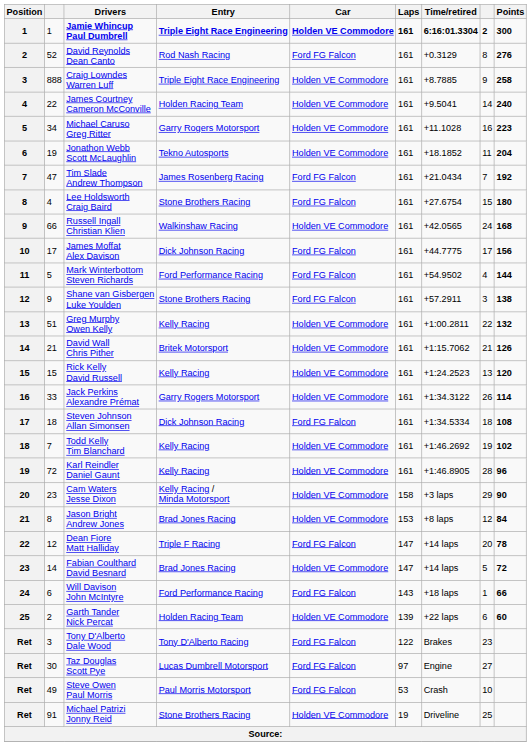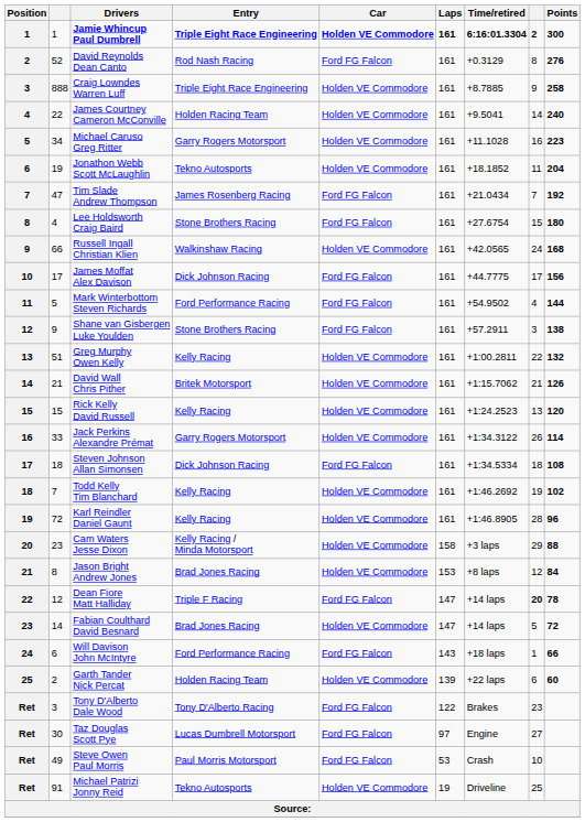 <table class="wikitable" style="font-size: 85%;">
 <tr>
 <th>Position</th>
 <th></th>
 <th>Drivers</th>
 <th>Entry</th>
 <th>Car</th>
 <th>Laps</th>
 <th>Time/retired</th>
 <th></th>
 <th>Points</th>
 </tr>
 <tr>
 <th>1</th>
 <td>1</td>
 <td> <strong><a href='#'>Jamie Whincup</a></strong><br> <strong><a href='#'>Paul Dumbrell</a></strong></td>
 <td><strong><a href='#'>Triple Eight Race Engineering</a></strong></td>
 <td><strong><a href='#'>Holden VE Commodore</a></strong></td>
 <td><strong>161</strong></td>
 <td><strong>6:16:01.3304</strong></td>
 <td><strong>2</strong></td>
 <td><strong>300</strong></td>
 </tr>
 <tr>
 <th>2</th>
 <td>52</td>
 <td> <a href='#'>David Reynolds</a><br> <a href='#'>Dean Canto</a></td>
 <td><a href='#'>Rod Nash Racing</a></td>
 <td><a href='#'>Ford FG Falcon</a></td>
 <td>161</td>
 <td>+0.3129</td>
 <td>8</td>
 <td><strong>276</strong></td>
 </tr>
 <tr>
 <th>3</th>
 <td>888</td>
 <td> <a href='#'>Craig Lowndes</a><br> <a href='#'>Warren Luff</a></td>
 <td><a href='#'>Triple Eight Race Engineering</a></td>
 <td><a href='#'>Holden VE Commodore</a></td>
 <td>161</td>
 <td>+8.7885</td>
 <td>9</td>
 <td><strong>258</strong></td>
 </tr>
 <tr>
 <th>4</th>
 <td>22</td>
 <td> <a href='#'>James Courtney</a><br> <a href='#'>Cameron McConville</a></td>
 <td><a href='#'>Holden Racing Team</a></td>
 <td><a href='#'>Holden VE Commodore</a></td>
 <td>161</td>
 <td>+9.5041</td>
 <td>14</td>
 <td><strong>240</strong></td>
 </tr>
 <tr>
 <th>5</th>
 <td>34</td>
 <td> <a href='#'>Michael Caruso</a><br> <a href='#'>Greg Ritter</a></td>
 <td><a href='#'>Garry Rogers Motorsport</a></td>
 <td><a href='#'>Holden VE Commodore</a></td>
 <td>161</td>
 <td>+11.1028</td>
 <td>16</td>
 <td><strong>223</strong></td>
 </tr>
 <tr>
 <th>6</th>
 <td>19</td>
 <td> <a href='#'>Jonathon Webb</a><br> <a href='#'>Scott McLaughlin</a></td>
 <td><a href='#'>Tekno Autosports</a></td>
 <td><a href='#'>Holden VE Commodore</a></td>
 <td>161</td>
 <td>+18.1852</td>
 <td>11</td>
 <td><strong>204</strong></td>
 </tr>
 <tr>
 <th>7</th>
 <td>47</td>
 <td> <a href='#'>Tim Slade</a><br> <a href='#'>Andrew Thompson</a></td>
 <td><a href='#'>James Rosenberg Racing</a></td>
 <td><a href='#'>Ford FG Falcon</a></td>
 <td>161</td>
 <td>+21.0434</td>
 <td>7</td>
 <td><strong>192</strong></td>
 </tr>
 <tr>
 <th>8</th>
 <td>4</td>
 <td> <a href='#'>Lee Holdsworth</a><br> <a href='#'>Craig Baird</a></td>
 <td><a href='#'>Stone Brothers Racing</a></td>
 <td><a href='#'>Ford FG Falcon</a></td>
 <td>161</td>
 <td>+27.6754</td>
 <td>15</td>
 <td><strong>180</strong></td>
 </tr>
 <tr>
 <th>9</th>
 <td>66</td>
 <td> <a href='#'>Russell Ingall</a><br> <a href='#'>Christian Klien</a></td>
 <td><a href='#'>Walkinshaw Racing</a></td>
 <td><a href='#'>Holden VE Commodore</a></td>
 <td>161</td>
 <td>+42.0565</td>
 <td>24</td>
 <td><strong>168</strong></td>
 </tr>
 <tr>
 <th>10</th>
 <td>17</td>
 <td> <a href='#'>James Moffat</a><br> <a href='#'>Alex Davison</a></td>
 <td><a href='#'>Dick Johnson Racing</a></td>
 <td><a href='#'>Ford FG Falcon</a></td>
 <td>161</td>
 <td>+44.7775</td>
 <td>17</td>
 <td><strong>156</strong></td>
 </tr>
 <tr>
 <th>11</th>
 <td>5</td>
 <td> <a href='#'>Mark Winterbottom</a><br> <a href='#'>Steven Richards</a></td>
 <td><a href='#'>Ford Performance Racing</a></td>
 <td><a href='#'>Ford FG Falcon</a></td>
 <td>161</td>
 <td>+54.9502</td>
 <td>4</td>
 <td><strong>144</strong></td>
 </tr>
 <tr>
 <th>12</th>
 <td>9</td>
 <td> <a href='#'>Shane van Gisbergen</a><br> <a href='#'>Luke Youlden</a></td>
 <td><a href='#'>Stone Brothers Racing</a></td>
 <td><a href='#'>Ford FG Falcon</a></td>
 <td>161</td>
 <td>+57.2911</td>
 <td>3</td>
 <td><strong>138</strong></td>
 </tr>
 <tr>
 <th>13</th>
 <td>51</td>
 <td> <a href='#'>Greg Murphy</a><br> <a href='#'>Owen Kelly</a></td>
 <td><a href='#'>Kelly Racing</a></td>
 <td><a href='#'>Holden VE Commodore</a></td>
 <td>161</td>
 <td>+1:00.2811</td>
 <td>22</td>
 <td><strong>132</strong></td>
 </tr>
 <tr>
 <th>14</th>
 <td>21</td>
 <td> <a href='#'>David Wall</a><br> <a href='#'>Chris Pither</a></td>
 <td><a href='#'>Britek Motorsport</a></td>
 <td><a href='#'>Holden VE Commodore</a></td>
 <td>161</td>
 <td>+1:15.7062</td>
 <td>21</td>
 <td><strong>126</strong></td>
 </tr>
 <tr>
 <th>15</th>
 <td>15</td>
 <td> <a href='#'>Rick Kelly</a><br> <a href='#'>David Russell</a></td>
 <td><a href='#'>Kelly Racing</a></td>
 <td><a href='#'>Holden VE Commodore</a></td>
 <td>161</td>
 <td>+1:24.2523</td>
 <td>13</td>
 <td><strong>120</strong></td>
 </tr>
 <tr>
 <th>16</th>
 <td>33</td>
 <td> <a href='#'>Jack Perkins</a><br> <a href='#'>Alexandre Prémat</a></td>
 <td><a href='#'>Garry Rogers Motorsport</a></td>
 <td><a href='#'>Holden VE Commodore</a></td>
 <td>161</td>
 <td>+1:34.3122</td>
 <td>26</td>
 <td><strong>114</strong></td>
 </tr>
 <tr>
 <th>17</th>
 <td>18</td>
 <td> <a href='#'>Steven Johnson</a><br> <a href='#'>Allan Simonsen</a></td>
 <td><a href='#'>Dick Johnson Racing</a></td>
 <td><a href='#'>Ford FG Falcon</a></td>
 <td>161</td>
 <td>+1:34.5334</td>
 <td>18</td>
 <td><strong>108</strong></td>
 </tr>
 <tr>
 <th>18</th>
 <td>7</td>
 <td> <a href='#'>Todd Kelly</a><br> <a href='#'>Tim Blanchard</a></td>
 <td><a href='#'>Kelly Racing</a></td>
 <td><a href='#'>Holden VE Commodore</a></td>
 <td>161</td>
 <td>+1:46.2692</td>
 <td>19</td>
 <td><strong>102</strong></td>
 </tr>
 <tr>
 <th>19</th>
 <td>72</td>
 <td> <a href='#'>Karl Reindler</a><br> <a href='#'>Daniel Gaunt</a></td>
 <td><a href='#'>Kelly Racing</a></td>
 <td><a href='#'>Holden VE Commodore</a></td>
 <td>161</td>
 <td>+1:46.8905</td>
 <td>28</td>
 <td><strong>96</strong></td>
 </tr>
 <tr>
 <th>20</th>
 <td>23</td>
 <td> <a href='#'>Cam Waters</a><br> <a href='#'>Jesse Dixon</a></td>
 <td><a href='#'>Kelly Racing</a> /<br><a href='#'>Minda Motorsport</a></td>
 <td><a href='#'>Holden VE Commodore</a></td>
 <td>158</td>
 <td>+3 laps</td>
 <td>29</td>
-<td><strong>90</strong></td>
+<td><strong>88</strong></td>
 </tr>
 <tr>
 <th>21</th>
 <td>8</td>
 <td> <a href='#'>Jason Bright</a><br> <a href='#'>Andrew Jones</a></td>
 <td><a href='#'>Brad Jones Racing</a></td>
 <td><a href='#'>Holden VE Commodore</a></td>
 <td>153</td>
 <td>+8 laps</td>
 <td>12</td>
 <td><strong>84</strong></td>
 </tr>
 <tr>
 <th>22</th>
 <td>12</td>
 <td> <a href='#'>Dean Fiore</a><br> <a href='#'>Matt Halliday</a></td>
 <td><a href='#'>Triple F Racing</a></td>
 <td><a href='#'>Ford FG Falcon</a></td>
 <td>147</td>
 <td>+14 laps</td>
-<td>20</td>
+<td><strong>20</strong></td>
 <td><strong>78</strong></td>
 </tr>
 <tr>
 <th>23</th>
 <td>14</td>
 <td> <a href='#'>Fabian Coulthard</a><br> <a href='#'>David Besnard</a></td>
 <td><a href='#'>Brad Jones Racing</a></td>
 <td><a href='#'>Holden VE Commodore</a></td>
 <td>147</td>
 <td>+14 laps</td>
 <td>5</td>
 <td><strong>72</strong></td>
 </tr>
 <tr>
 <th>24</th>
 <td>6</td>
 <td> <a href='#'>Will Davison</a><br> <a href='#'>John McIntyre</a></td>
 <td><a href='#'>Ford Performance Racing</a></td>
 <td><a href='#'>Ford FG Falcon</a></td>
 <td>143</td>
 <td>+18 laps</td>
 <td>1</td>
 <td><strong>66</strong></td>
 </tr>
 <tr>
 <th>25</th>
 <td>2</td>
 <td> <a href='#'>Garth Tander</a><br> <a href='#'>Nick Percat</a></td>
 <td><a href='#'>Holden Racing Team</a></td>
 <td><a href='#'>Holden VE Commodore</a></td>
 <td>139</td>
 <td>+22 laps</td>
 <td>6</td>
 <td><strong>60</strong></td>
 </tr>
 <tr>
 <th>Ret</th>
 <td>3</td>
 <td> <a href='#'>Tony D'Alberto</a><br> <a href='#'>Dale Wood</a></td>
 <td><a href='#'>Tony D'Alberto Racing</a></td>
 <td><a href='#'>Ford FG Falcon</a></td>
 <td>122</td>
 <td>Brakes</td>
 <td>23</td>
 <td></td>
 </tr>
 <tr>
 <th>Ret</th>
 <td>30</td>
 <td> <a href='#'>Taz Douglas</a><br> <a href='#'>Scott Pye</a></td>
 <td><a href='#'>Lucas Dumbrell Motorsport</a></td>
 <td><a href='#'>Ford FG Falcon</a></td>
 <td>97</td>
 <td>Engine</td>
 <td>27</td>
 <td></td>
 </tr>
 <tr>
 <th>Ret</th>
 <td>49</td>
 <td> <a href='#'>Steve Owen</a><br> <a href='#'>Paul Morris</a></td>
 <td><a href='#'>Paul Morris Motorsport</a></td>
 <td><a href='#'>Ford FG Falcon</a></td>
 <td>53</td>
 <td>Crash</td>
 <td>10</td>
 <td></td>
 </tr>
 <tr>
 <th>Ret</th>
 <td>91</td>
 <td> <a href='#'>Michael Patrizi</a><br> <a href='#'>Jonny Reid</a></td>
-<td><a href='#'>Stone Brothers Racing</a></td>
+<td><a href='#'>Tekno Autosports</a></td>
 <td><a href='#'>Holden VE Commodore</a></td>
 <td>19</td>
 <td>Driveline</td>
 <td>25</td>
 <td></td>
 </tr>
 <tr>
 <th colspan="9">Source:</th>
 </tr>
 <tr>
 </tr>
 </table>
